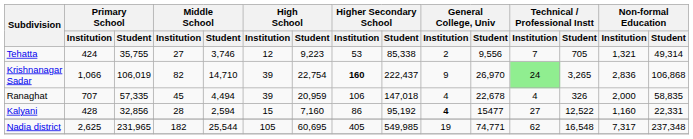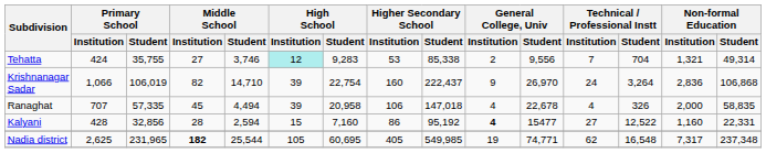 <table class="wikitable" style="text-align:center;font-size: 9pt">
 <tr>
 <th width="110" rowspan="2">Subdivision</th>
 <th colspan="2">Primary<br>School</th>
 <th colspan="2">Middle<br>School</th>
 <th colspan="2">High<br>School</th>
 <th colspan="2">Higher Secondary<br>School</th>
 <th colspan="2">General<br>College, Univ</th>
 <th colspan="2">Technical /<br>Professional Instt</th>
 <th colspan="2">Non-formal<br>Education</th>
 </tr>
 <tr>
 <th width="30">Institution</th>
 <th width="30">Student</th>
 <th width="30">Institution</th>
 <th width="30">Student</th>
 <th width="30">Institution</th>
 <th width="30">Student</th>
 <th width="30">Institution</th>
 <th width="30">Student</th>
 <th width="30">Institution</th>
 <th width="30">Student</th>
 <th width="30">Institution</th>
 <th width="30">Student</th>
 <th width="30">Institution</th>
 <th width="30">Student<br></th>
 </tr>
 <tr>
 <td align=left><a href='#'>Tehatta</a></td>
 <td align="center">424</td>
 <td align="center">35,755</td>
 <td align="center">27</td>
 <td align="center">3,746</td>
-<td align="center">12</td>
-<td align="center">9,223</td>
+<td align="center" style="background: paleturquoise;">12</td>
+<td align="center">9,283</td>
 <td align="center">53</td>
 <td align="center">85,338</td>
 <td align="center">2</td>
 <td align="center">9,556</td>
 <td align="center">7</td>
-<td align="center">705</td>
+<td align="center">704</td>
 <td align="center">1,321</td>
 <td align="center">49,314</td>
 </tr>
 <tr>
 <td align=left><a href='#'>Krishnanagar Sadar</a></td>
 <td align="center">1,066</td>
 <td align="center">106,019</td>
 <td align="center">82</td>
 <td align="center">14,710</td>
 <td align="center">39</td>
 <td align="center">22,754</td>
-<td align="center"><strong>160</strong></td>
+<td align="center">160</td>
 <td align="center">222,437</td>
 <td align="center">9</td>
 <td align="center">26,970</td>
-<td align="center" style="background: lightgreen;">24</td>
-<td align="center">3,265</td>
+<td align="center">24</td>
+<td align="center">3,264</td>
 <td align="center">2,836</td>
 <td align="center">106,868</td>
 </tr>
 <tr>
 <td align=left>Ranaghat</td>
 <td align="center">707</td>
 <td align="center">57,335</td>
 <td align="center">45</td>
 <td align="center">4,494</td>
 <td align="center">39</td>
-<td align="center">20,959</td>
+<td align="center">20,958</td>
 <td align="center">106</td>
 <td align="center">147,018</td>
 <td align="center">4</td>
 <td align="center">22,678</td>
 <td align="center">4</td>
 <td align="center">326</td>
 <td align="center">2,000</td>
 <td align="center">58,835</td>
 </tr>
 <tr>
 <td align=left><a href='#'>Kalyani</a></td>
 <td align="center">428</td>
 <td align="center">32,856</td>
 <td align="center">28</td>
 <td align="center">2,594</td>
 <td align="center">15</td>
 <td align="center">7,160</td>
 <td align="center">86</td>
 <td align="center">95,192</td>
 <td align="center"><strong>4</strong></td>
 <td align="center">15477</td>
 <td align="center">27</td>
 <td align="center">12,522</td>
 <td align="center">1,160</td>
 <td align="center">22,331</td>
 </tr>
 <tr>
 </tr>
 <tr>
 <td align=left><a href='#'>Nadia district</a></td>
 <td align="center">2,625</td>
 <td align="center">231,965</td>
-<td align="center">182</td>
+<td align="center"><strong>182</strong></td>
 <td align="center">25,544</td>
 <td align="center">105</td>
 <td align="center">60,695</td>
 <td align="center">405</td>
 <td align="center">549,985</td>
 <td align="center">19</td>
 <td align="center">74,771</td>
 <td align="center">62</td>
 <td align="center">16,548</td>
 <td align="center">7,317</td>
 <td align="center">237,348</td>
 </tr>
 <tr>
 </tr>
 </table>
